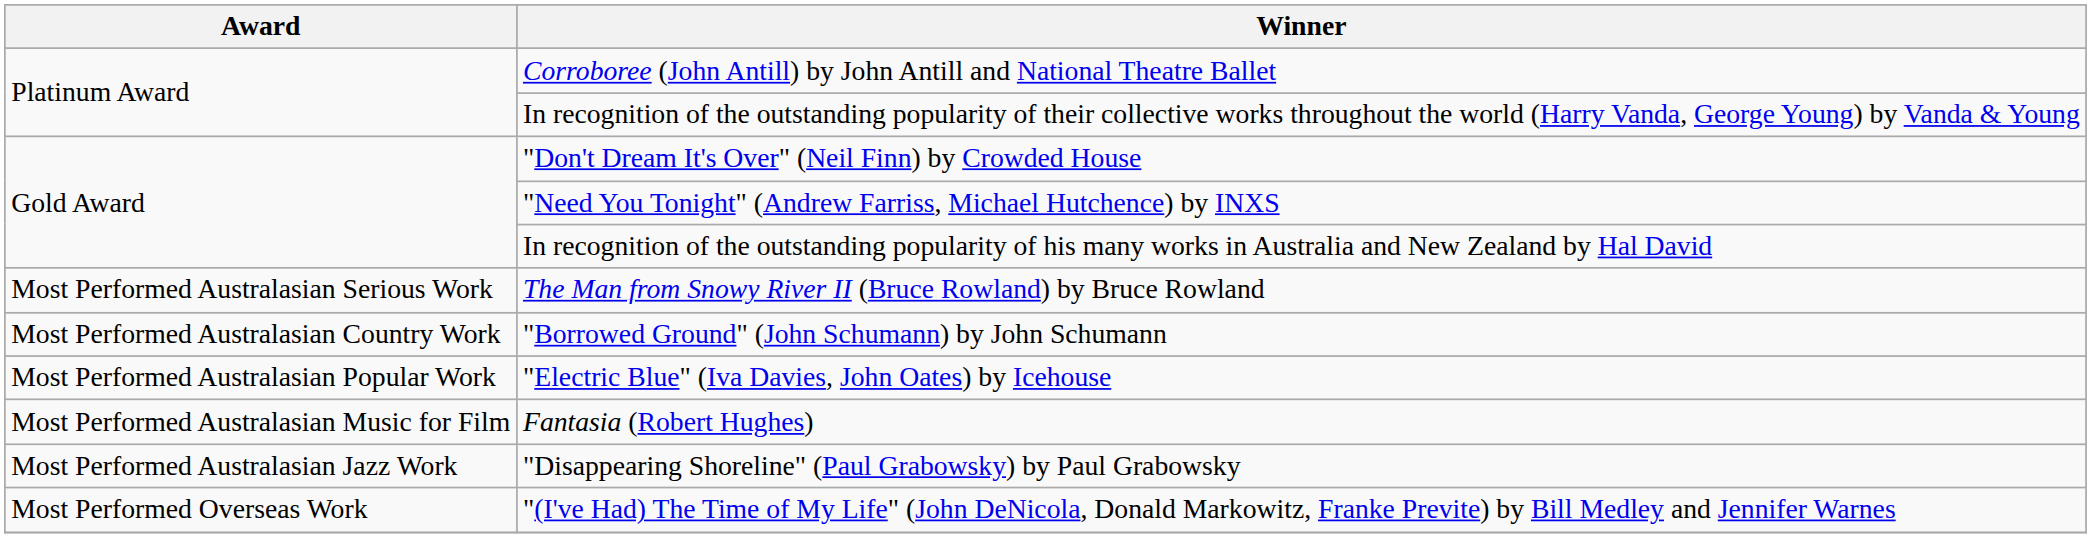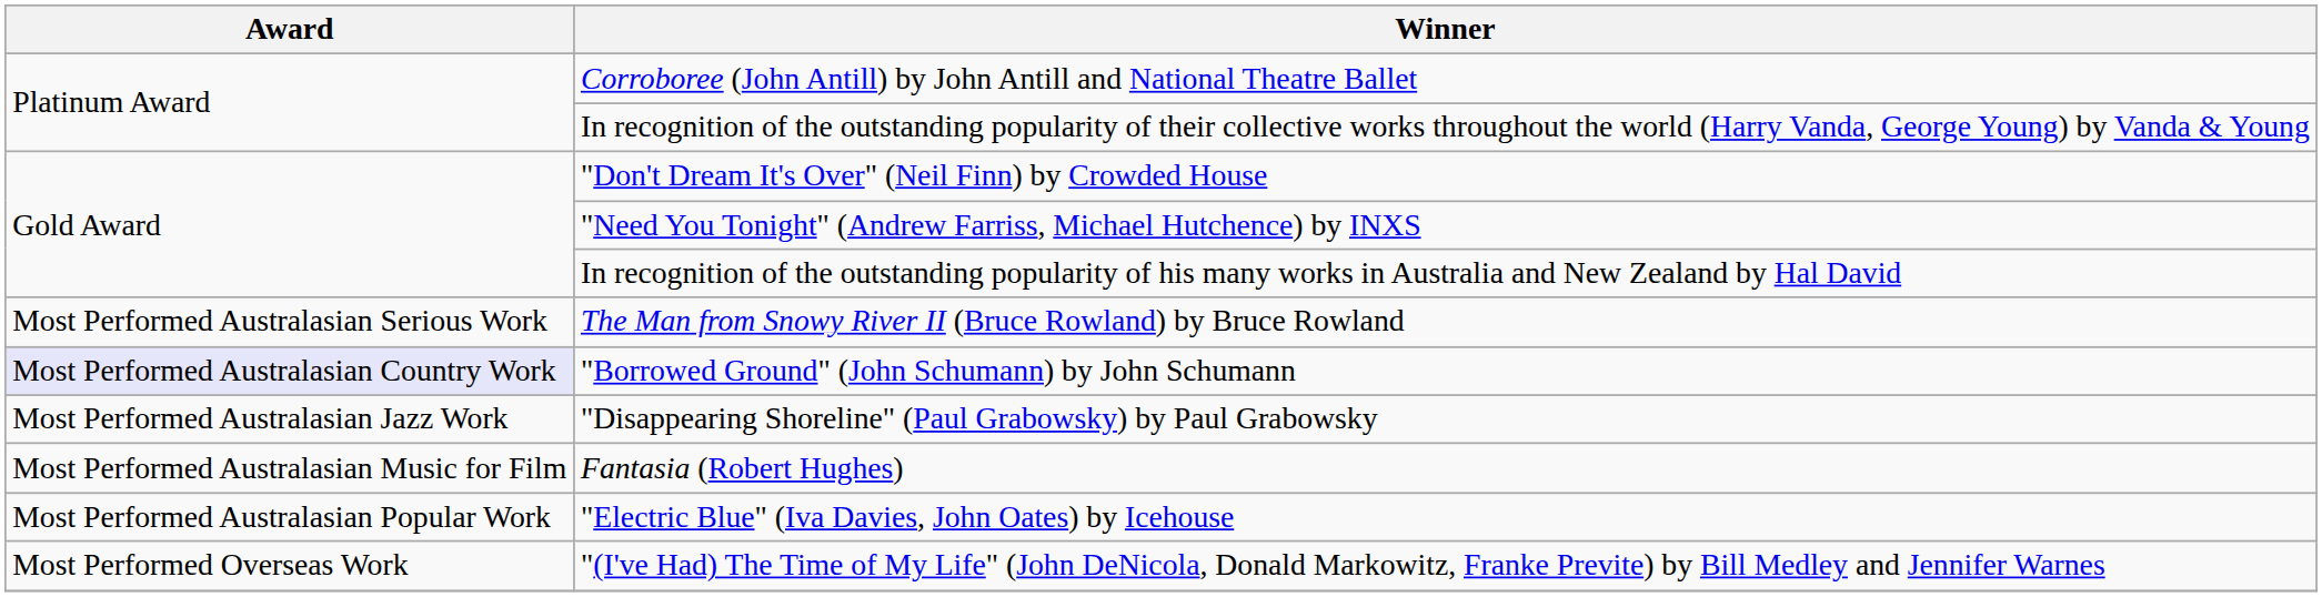 <table class="wikitable">
 <tr>
 <th>Award</th>
 <th>Winner</th>
 </tr>
 <tr>
 <td rowspan="2">Platinum Award</td>
 <td><em><a href='#'>Corroboree</a></em> (<a href='#'>John Antill</a>) by John Antill and <a href='#'>National Theatre Ballet</a></td>
 </tr>
 <tr>
 <td>In recognition of the outstanding popularity of their collective works throughout the world (<a href='#'>Harry Vanda</a>, <a href='#'>George Young</a>) by <a href='#'>Vanda & Young</a></td>
 </tr>
 <tr>
 <td rowspan="3">Gold Award</td>
 <td>"<a href='#'>Don't Dream It's Over</a>" (<a href='#'>Neil Finn</a>) by <a href='#'>Crowded House</a></td>
 </tr>
 <tr>
 <td>"<a href='#'>Need You Tonight</a>" (<a href='#'>Andrew Farriss</a>, <a href='#'>Michael Hutchence</a>) by <a href='#'>INXS</a></td>
 </tr>
 <tr>
 <td>In recognition of the outstanding popularity of his many works in Australia and New Zealand by <a href='#'>Hal David</a></td>
 </tr>
 <tr>
 <td>Most Performed Australasian Serious Work</td>
 <td><em><a href='#'>The Man from Snowy River II</a></em> (<a href='#'>Bruce Rowland</a>) by Bruce Rowland</td>
 </tr>
 <tr>
-<td>Most Performed Australasian Country Work</td>
+<td style="background: lavender;">Most Performed Australasian Country Work</td>
 <td>"<a href='#'>Borrowed Ground</a>" (<a href='#'>John Schumann</a>) by John Schumann</td>
 </tr>
 <tr>
-<td>Most Performed Australasian Popular Work</td>
-<td>"<a href='#'>Electric Blue</a>" (<a href='#'>Iva Davies</a>, <a href='#'>John Oates</a>) by <a href='#'>Icehouse</a></td>
+<td>Most Performed Australasian Jazz Work</td>
+<td>"Disappearing Shoreline" (<a href='#'>Paul Grabowsky</a>) by Paul Grabowsky</td>
 </tr>
 <tr>
 <td>Most Performed Australasian Music for Film</td>
 <td><em>Fantasia</em> (<a href='#'>Robert Hughes</a>)</td>
 </tr>
 <tr>
-<td>Most Performed Australasian Jazz Work</td>
-<td>"Disappearing Shoreline" (<a href='#'>Paul Grabowsky</a>) by Paul Grabowsky</td>
+<td>Most Performed Australasian Popular Work</td>
+<td>"<a href='#'>Electric Blue</a>" (<a href='#'>Iva Davies</a>, <a href='#'>John Oates</a>) by <a href='#'>Icehouse</a></td>
 </tr>
 <tr>
 <td>Most Performed Overseas Work</td>
 <td>"<a href='#'>(I've Had) The Time of My Life</a>" (<a href='#'>John DeNicola</a>, Donald Markowitz, <a href='#'>Franke Previte</a>) by <a href='#'>Bill Medley</a> and <a href='#'>Jennifer Warnes</a></td>
 </tr>
 <tr>
 </tr>
 </table>
